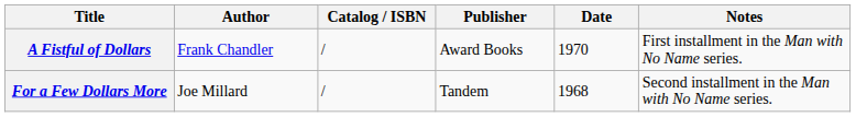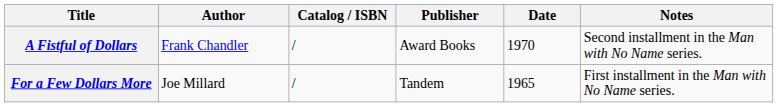 <table class="wikitable sortable" style="width:100%;">
 <tr>
 <th width=20%>Title</th>
 <th width=17%>Author</th>
 <th width=14%>Catalog / ISBN</th>
 <th width=14%>Publisher</th>
 <th width=10%>Date</th>
 <th width=25%>Notes</th>
 </tr>
 <tr>
 <th><em><a href='#'>A Fistful of Dollars</a></em></th>
 <td><a href='#'>Frank Chandler</a></td>
 <td> / </td>
 <td>Award Books</td>
 <td>1970</td>
-<td>First installment in the <em>Man with No Name</em> series.</td>
+<td>Second installment in the <em>Man with No Name</em> series.</td>
 </tr>
 <tr>
 <th><em><a href='#'>For a Few Dollars More</a></em></th>
 <td>Joe Millard</td>
 <td> / </td>
 <td>Tandem</td>
-<td>1968</td>
-<td>Second installment in the <em>Man with No Name</em> series.</td>
+<td>1965</td>
+<td>First installment in the <em>Man with No Name</em> series.</td>
 </tr>
 </table>
